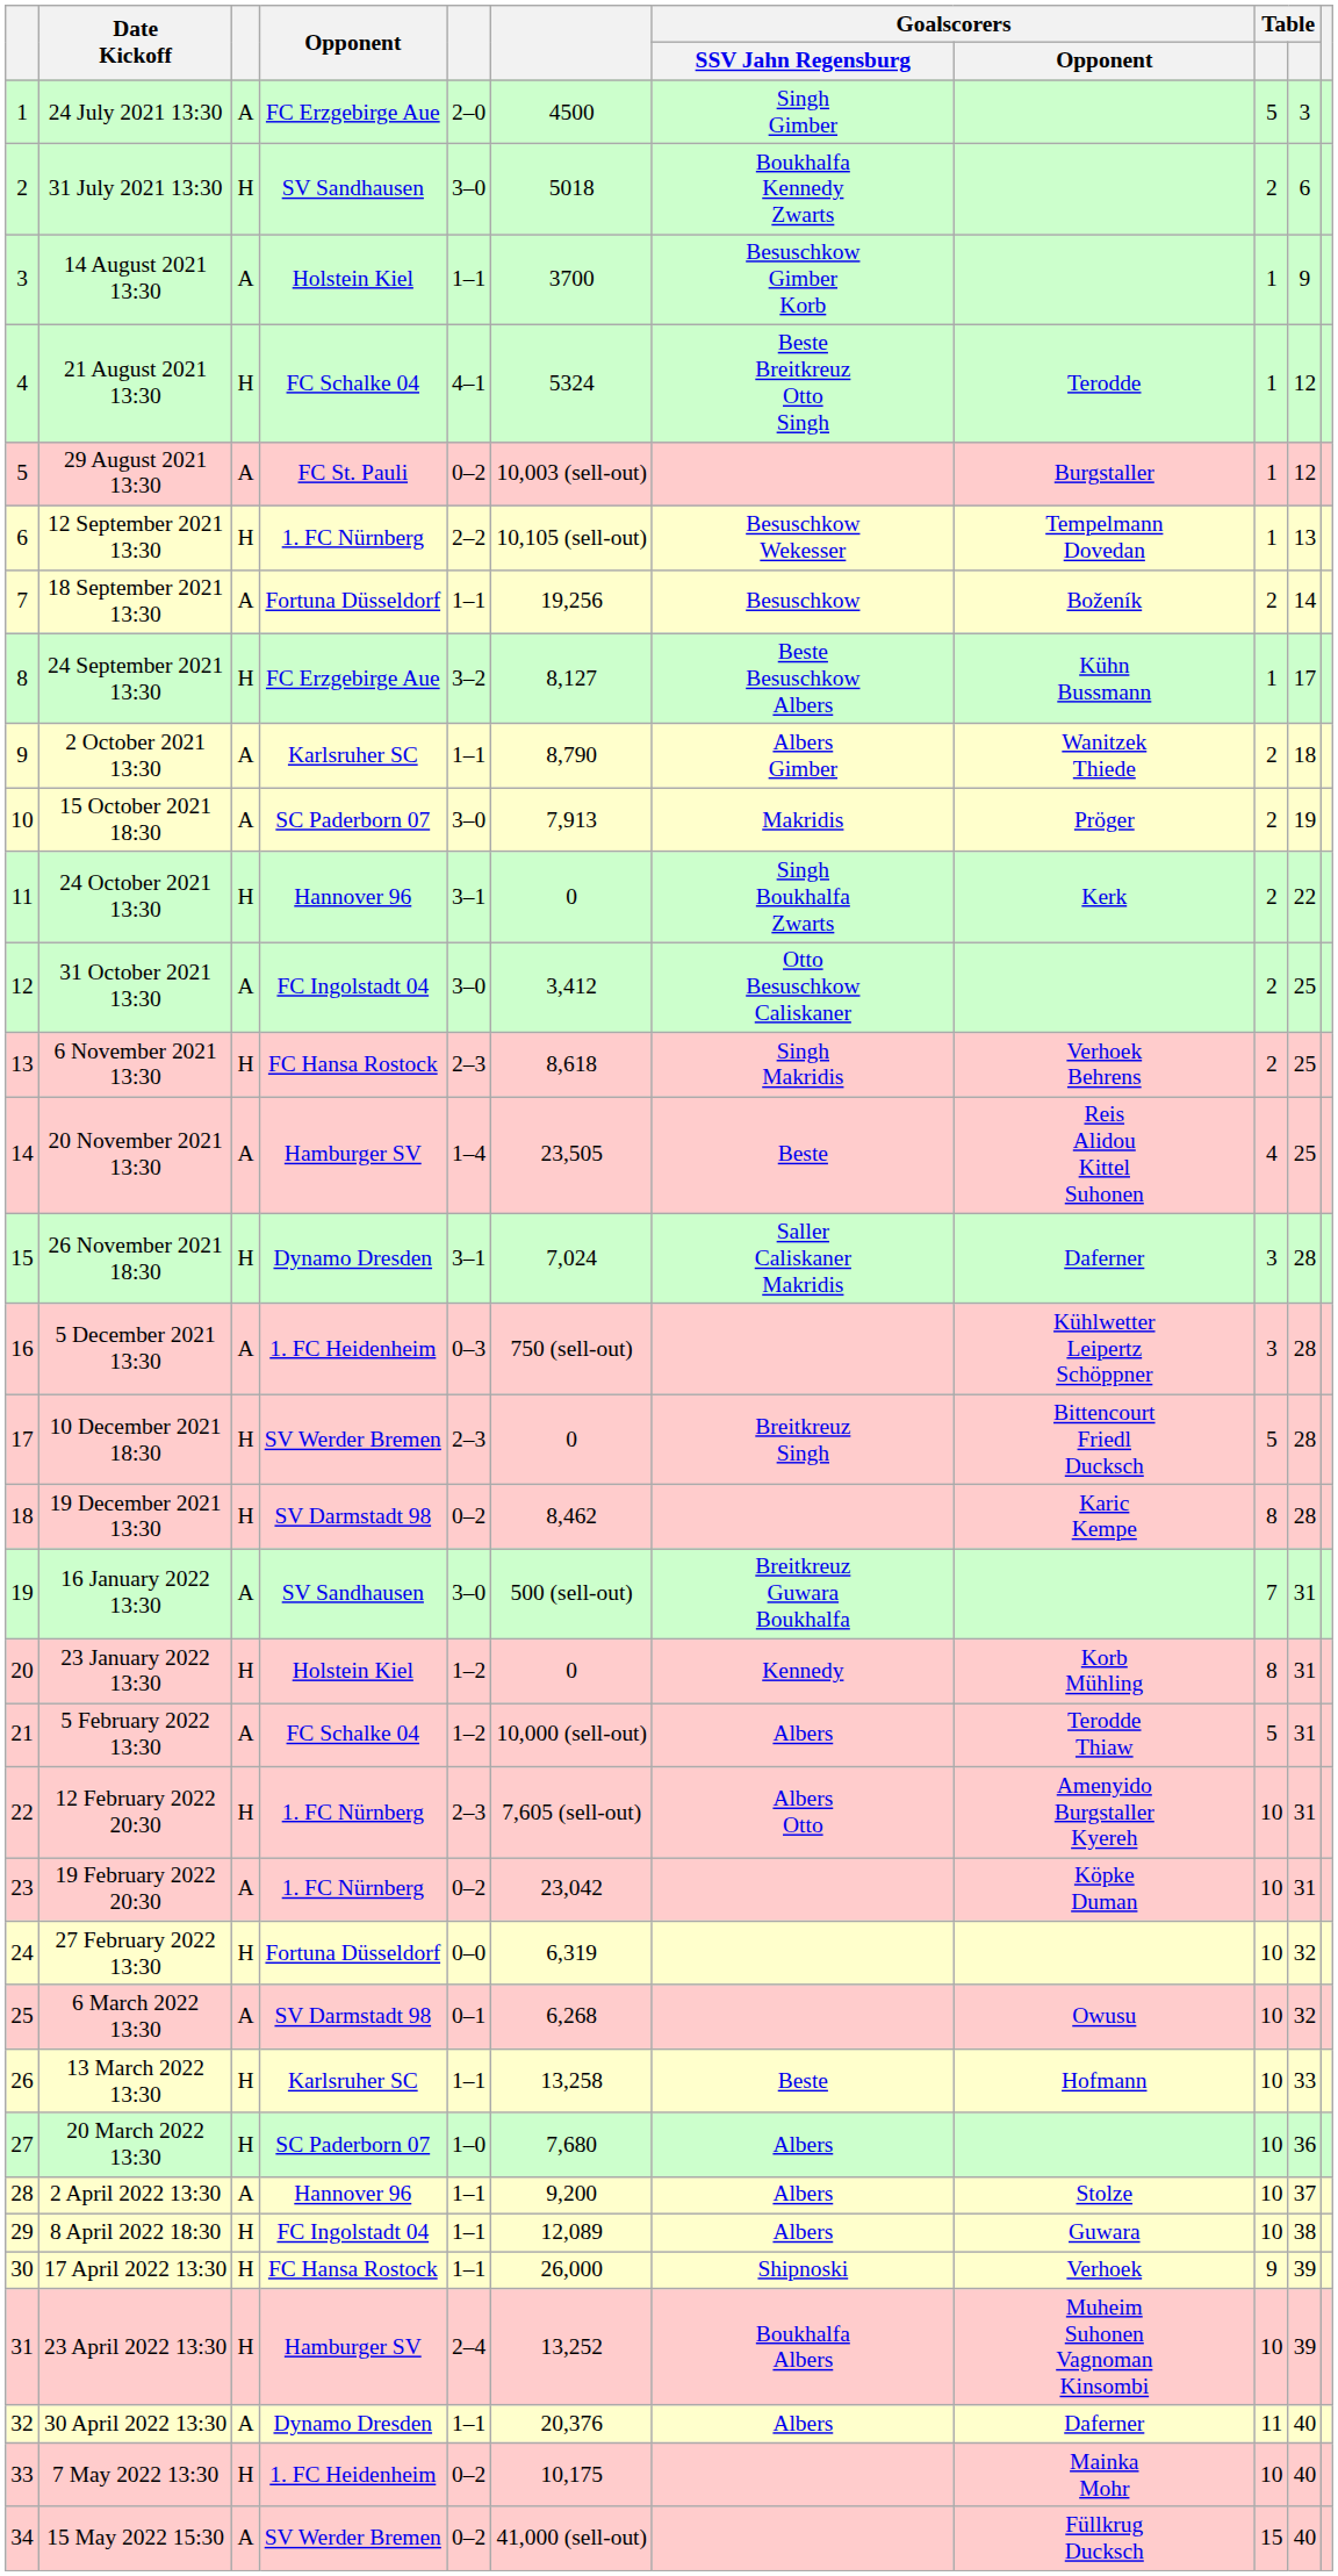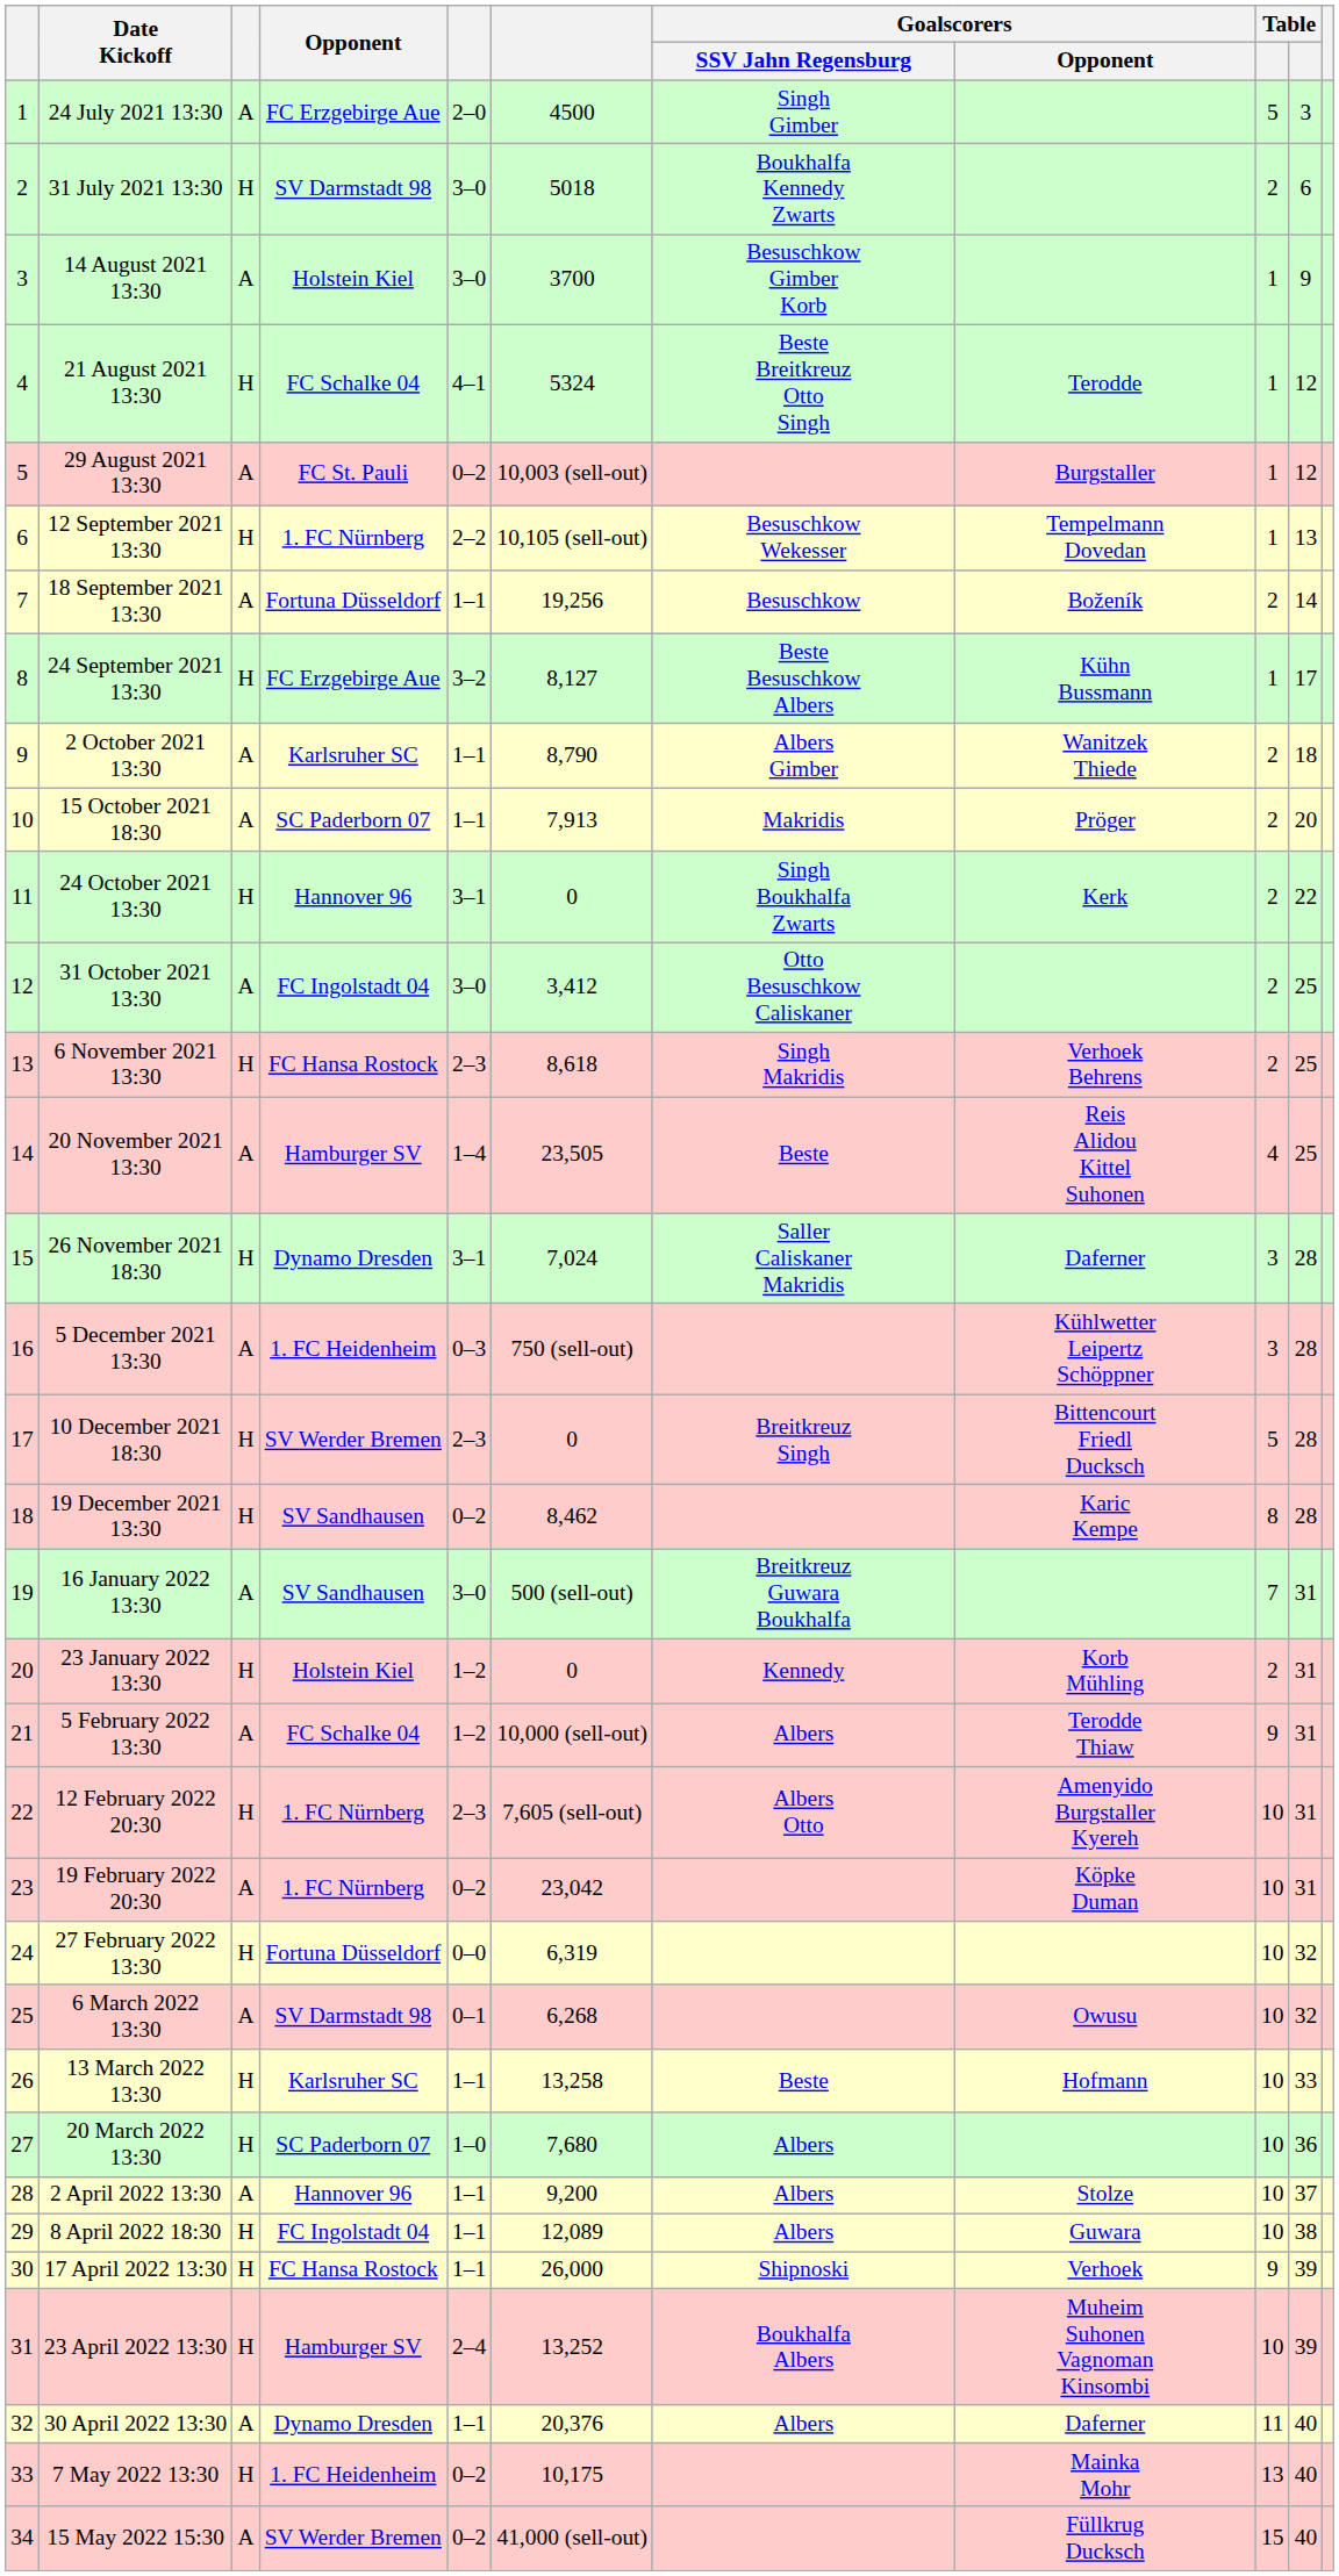 <table class="wikitable" Style="text-align: center;font-size:85%">
 <tr>
 <th rowspan="2"></th>
 <th rowspan="2" style="width:110px">Date<br>Kickoff</th>
 <th rowspan="2"></th>
 <th rowspan="2">Opponent</th>
 <th rowspan="2"><br></th>
 <th rowspan="2"></th>
 <th colspan="2">Goalscorers</th>
 <th colspan="2">Table</th>
 <th rowspan="2"></th>
 </tr>
 <tr>
 <th style="width:175px"><a href='#'>SSV Jahn Regensburg</a></th>
 <th style="width:175px">Opponent</th>
 <th></th>
 <th></th>
 </tr>
 <tr style="background:#CCFFCC;">
 <td>1</td>
 <td>24 July 2021 13:30</td>
 <td>A</td>
 <td><a href='#'>FC Erzgebirge Aue</a></td>
 <td>2–0</td>
 <td>4500</td>
 <td><a href='#'>Singh</a> <br> <a href='#'>Gimber</a> </td>
 <td></td>
 <td>5</td>
 <td>3</td>
 <td></td>
 </tr>
 <tr style="background:#CCFFCC;">
 <td>2</td>
 <td>31 July 2021 13:30</td>
 <td>H</td>
-<td><a href='#'>SV Sandhausen</a></td>
+<td><a href='#'>SV Darmstadt 98</a></td>
 <td>3–0</td>
 <td>5018</td>
 <td><a href='#'>Boukhalfa</a> <br> <a href='#'>Kennedy</a> <br> <a href='#'>Zwarts</a> </td>
 <td></td>
 <td>2</td>
 <td>6</td>
 <td></td>
 </tr>
 <tr style="background:#CCFFCC;">
 <td>3</td>
 <td>14 August 2021 13:30</td>
 <td>A</td>
 <td><a href='#'>Holstein Kiel</a></td>
-<td>1–1</td>
+<td>3–0</td>
 <td>3700</td>
 <td><a href='#'>Besuschkow</a> <br> <a href='#'>Gimber</a> <br> <a href='#'>Korb</a> </td>
 <td></td>
 <td>1</td>
 <td>9</td>
 <td></td>
 </tr>
 <tr style="background:#CCFFCC;">
 <td>4</td>
 <td>21 August 2021 13:30</td>
 <td>H</td>
 <td><a href='#'>FC Schalke 04</a></td>
 <td>4–1</td>
 <td>5324</td>
 <td><a href='#'>Beste</a> <br> <a href='#'>Breitkreuz</a> <br> <a href='#'>Otto</a> <br> <a href='#'>Singh</a> </td>
 <td><a href='#'>Terodde</a> </td>
 <td>1</td>
 <td>12</td>
 <td></td>
 </tr>
 <tr style="background:#FFCCCC;">
 <td>5</td>
 <td>29 August 2021 13:30</td>
 <td>A</td>
 <td><a href='#'>FC St. Pauli</a></td>
 <td>0–2</td>
 <td>10,003  (sell-out)</td>
 <td></td>
 <td><a href='#'>Burgstaller</a> </td>
 <td>1</td>
 <td>12</td>
 <td></td>
 </tr>
 <tr style="background:#FFFFCC;">
 <td>6</td>
 <td>12 September 2021 13:30</td>
 <td>H</td>
 <td><a href='#'>1. FC Nürnberg</a></td>
 <td>2–2</td>
 <td>10,105  (sell-out)</td>
 <td><a href='#'>Besuschkow</a> <br> <a href='#'>Wekesser</a> </td>
 <td><a href='#'>Tempelmann</a> <br> <a href='#'>Dovedan</a> </td>
 <td>1</td>
 <td>13</td>
 <td></td>
 </tr>
 <tr style="background:#FFFFCC;">
 <td>7</td>
 <td>18 September 2021 13:30</td>
 <td>A</td>
 <td><a href='#'>Fortuna Düsseldorf</a></td>
 <td>1–1</td>
 <td>19,256</td>
 <td><a href='#'>Besuschkow</a> </td>
 <td><a href='#'>Boženík</a> </td>
 <td>2</td>
 <td>14</td>
 <td></td>
 </tr>
 <tr style="background:#CCFFCC;">
 <td>8</td>
 <td>24 September 2021 13:30</td>
 <td>H</td>
 <td><a href='#'>FC Erzgebirge Aue</a></td>
 <td>3–2</td>
 <td>8,127</td>
 <td><a href='#'>Beste</a> <br> <a href='#'>Besuschkow</a> <br> <a href='#'>Albers</a> </td>
 <td><a href='#'>Kühn</a> <br> <a href='#'>Bussmann</a> </td>
 <td>1</td>
 <td>17</td>
 <td></td>
 </tr>
 <tr style="background:#FFFFCC;">
 <td>9</td>
 <td>2 October 2021 13:30</td>
 <td>A</td>
 <td><a href='#'>Karlsruher SC</a></td>
 <td>1–1</td>
 <td>8,790</td>
 <td><a href='#'>Albers</a> <br> <a href='#'>Gimber</a> </td>
 <td><a href='#'>Wanitzek</a> <br> <a href='#'>Thiede</a> </td>
 <td>2</td>
 <td>18</td>
 <td></td>
 </tr>
 <tr style="background:#FFFFCC;">
 <td>10</td>
 <td>15 October 2021 18:30</td>
 <td>A</td>
 <td><a href='#'>SC Paderborn 07</a></td>
-<td>3–0</td>
+<td>1–1</td>
 <td>7,913</td>
 <td><a href='#'>Makridis</a> </td>
 <td><a href='#'>Pröger</a> </td>
 <td>2</td>
-<td>19</td>
+<td>20</td>
 <td></td>
 </tr>
 <tr style="background:#CCFFCC;">
 <td>11</td>
 <td>24 October 2021 13:30</td>
 <td>H</td>
 <td><a href='#'>Hannover 96</a></td>
 <td>3–1</td>
 <td>0</td>
 <td><a href='#'>Singh</a> <br> <a href='#'>Boukhalfa</a> <br> <a href='#'>Zwarts</a> </td>
 <td><a href='#'>Kerk</a> </td>
 <td>2</td>
 <td>22</td>
 <td></td>
 </tr>
 <tr style="background:#CCFFCC;">
 <td>12</td>
 <td>31 October 2021 13:30</td>
 <td>A</td>
 <td><a href='#'>FC Ingolstadt 04</a></td>
 <td>3–0</td>
 <td>3,412</td>
 <td><a href='#'>Otto</a> <br> <a href='#'>Besuschkow</a> <br> <a href='#'>Caliskaner</a> </td>
 <td></td>
 <td>2</td>
 <td>25</td>
 <td></td>
 </tr>
 <tr style="background:#FFCCCC;">
 <td>13</td>
 <td>6 November 2021 13:30</td>
 <td>H</td>
 <td><a href='#'>FC Hansa Rostock</a></td>
 <td>2–3</td>
 <td>8,618</td>
 <td><a href='#'>Singh</a> <br> <a href='#'>Makridis</a> </td>
 <td><a href='#'>Verhoek</a> <br> <a href='#'>Behrens</a> </td>
 <td>2</td>
 <td>25</td>
 <td></td>
 </tr>
 <tr style="background:#FFCCCC;">
 <td>14</td>
 <td>20 November 2021 13:30</td>
 <td>A</td>
 <td><a href='#'>Hamburger SV</a></td>
 <td>1–4</td>
 <td>23,505</td>
 <td><a href='#'>Beste</a> </td>
 <td><a href='#'>Reis</a> <br> <a href='#'>Alidou</a> <br> <a href='#'>Kittel</a> <br> <a href='#'>Suhonen</a> </td>
 <td>4</td>
 <td>25</td>
 <td></td>
 </tr>
 <tr style="background:#CCFFCC;">
 <td>15</td>
 <td>26 November 2021 18:30</td>
 <td>H</td>
 <td><a href='#'>Dynamo Dresden</a></td>
 <td>3–1</td>
 <td>7,024</td>
 <td><a href='#'>Saller</a> <br> <a href='#'>Caliskaner</a> <br> <a href='#'>Makridis</a> </td>
 <td><a href='#'>Daferner</a> </td>
 <td>3</td>
 <td>28</td>
 <td></td>
 </tr>
 <tr style="background:#FFCCCC;">
 <td>16</td>
 <td>5 December 2021 13:30</td>
 <td>A</td>
 <td><a href='#'>1. FC Heidenheim</a></td>
 <td>0–3</td>
 <td>750 (sell-out)</td>
 <td></td>
 <td><a href='#'>Kühlwetter</a> <br> <a href='#'>Leipertz</a> <br> <a href='#'>Schöppner</a> </td>
 <td>3</td>
 <td>28</td>
 <td></td>
 </tr>
 <tr style="background:#FFCCCC;">
 <td>17</td>
 <td>10 December 2021 18:30</td>
 <td>H</td>
 <td><a href='#'>SV Werder Bremen</a></td>
 <td>2–3</td>
 <td>0</td>
 <td><a href='#'>Breitkreuz</a> <br> <a href='#'>Singh</a> </td>
 <td><a href='#'>Bittencourt</a> <br> <a href='#'>Friedl</a> <br> <a href='#'>Ducksch</a> </td>
 <td>5</td>
 <td>28</td>
 <td></td>
 </tr>
 <tr style="background:#FFCCCC;">
 <td>18</td>
 <td>19 December 2021 13:30</td>
 <td>H</td>
-<td><a href='#'>SV Darmstadt 98</a></td>
+<td><a href='#'>SV Sandhausen</a></td>
 <td>0–2</td>
 <td>8,462</td>
 <td></td>
 <td><a href='#'>Karic</a> <br> <a href='#'>Kempe</a> </td>
 <td>8</td>
 <td>28</td>
 <td></td>
 </tr>
 <tr style="background:#CCFFCC;">
 <td>19</td>
 <td>16 January 2022 13:30</td>
 <td>A</td>
 <td><a href='#'>SV Sandhausen</a></td>
 <td>3–0</td>
 <td>500 (sell-out)</td>
 <td><a href='#'>Breitkreuz</a> <br> <a href='#'>Guwara</a> <br> <a href='#'>Boukhalfa</a> </td>
 <td></td>
 <td>7</td>
 <td>31</td>
 <td></td>
 </tr>
 <tr style="background:#FFCCCC;">
 <td>20</td>
 <td>23 January 2022 13:30</td>
 <td>H</td>
 <td><a href='#'>Holstein Kiel</a></td>
 <td>1–2</td>
 <td>0</td>
 <td><a href='#'>Kennedy</a> </td>
 <td><a href='#'>Korb</a> <br> <a href='#'>Mühling</a> </td>
-<td>8</td>
+<td>2</td>
 <td>31</td>
 <td></td>
 </tr>
 <tr style="background:#FFCCCC;">
 <td>21</td>
 <td>5 February 2022 13:30</td>
 <td>A</td>
 <td><a href='#'>FC Schalke 04</a></td>
 <td>1–2</td>
 <td>10,000 (sell-out)</td>
 <td><a href='#'>Albers</a> </td>
 <td><a href='#'>Terodde</a> <br> <a href='#'>Thiaw</a> </td>
-<td>5</td>
+<td>9</td>
 <td>31</td>
 <td></td>
 </tr>
 <tr style="background:#FFCCCC;">
 <td>22</td>
 <td>12 February 2022 20:30</td>
 <td>H</td>
 <td><a href='#'>1. FC Nürnberg</a></td>
 <td>2–3</td>
 <td>7,605 (sell-out)</td>
 <td><a href='#'>Albers</a> <br> <a href='#'>Otto</a> </td>
 <td><a href='#'>Amenyido</a> <br> <a href='#'>Burgstaller</a> <br> <a href='#'>Kyereh</a> </td>
 <td>10</td>
 <td>31</td>
 <td></td>
 </tr>
 <tr style="background:#FFCCCC;">
 <td>23</td>
 <td>19 February 2022 20:30</td>
 <td>A</td>
 <td><a href='#'>1. FC Nürnberg</a></td>
 <td>0–2</td>
 <td>23,042</td>
 <td></td>
 <td><a href='#'>Köpke</a> <br> <a href='#'>Duman</a> </td>
 <td>10</td>
 <td>31</td>
 <td></td>
 </tr>
 <tr style="background:#FFFFCC;">
 <td>24</td>
 <td>27 February 2022 13:30</td>
 <td>H</td>
 <td><a href='#'>Fortuna Düsseldorf</a></td>
 <td>0–0</td>
 <td>6,319</td>
 <td></td>
 <td></td>
 <td>10</td>
 <td>32</td>
 <td></td>
 </tr>
 <tr style="background:#FFCCCC;">
 <td>25</td>
 <td>6 March 2022 13:30</td>
 <td>A</td>
 <td><a href='#'>SV Darmstadt 98</a></td>
 <td>0–1</td>
 <td>6,268</td>
 <td></td>
 <td><a href='#'>Owusu</a> </td>
 <td>10</td>
 <td>32</td>
 <td></td>
 </tr>
 <tr style="background:#FFFFCC;">
 <td>26</td>
 <td>13 March 2022 13:30</td>
 <td>H</td>
 <td><a href='#'>Karlsruher SC</a></td>
 <td>1–1</td>
 <td>13,258</td>
 <td><a href='#'>Beste</a> </td>
 <td><a href='#'>Hofmann</a> </td>
 <td>10</td>
 <td>33</td>
 <td></td>
 </tr>
 <tr style="background:#CCFFCC;">
 <td>27</td>
 <td>20 March 2022 13:30</td>
 <td>H</td>
 <td><a href='#'>SC Paderborn 07</a></td>
 <td>1–0</td>
 <td>7,680</td>
 <td><a href='#'>Albers</a> </td>
 <td></td>
 <td>10</td>
 <td>36</td>
 <td></td>
 </tr>
 <tr style="background:#FFFFCC;">
 <td>28</td>
 <td>2 April 2022 13:30</td>
 <td>A</td>
 <td><a href='#'>Hannover 96</a></td>
 <td>1–1</td>
 <td>9,200</td>
 <td><a href='#'>Albers</a> </td>
 <td><a href='#'>Stolze</a> </td>
 <td>10</td>
 <td>37</td>
 <td></td>
 </tr>
 <tr style="background:#FFFFCC;">
 <td>29</td>
 <td>8 April 2022 18:30</td>
 <td>H</td>
 <td><a href='#'>FC Ingolstadt 04</a></td>
 <td>1–1</td>
 <td>12,089</td>
 <td><a href='#'>Albers</a> </td>
 <td><a href='#'>Guwara</a> </td>
 <td>10</td>
 <td>38</td>
 <td></td>
 </tr>
 <tr style="background:#FFFFCC;">
 <td>30</td>
 <td>17 April 2022 13:30</td>
 <td>H</td>
 <td><a href='#'>FC Hansa Rostock</a></td>
 <td>1–1</td>
 <td>26,000</td>
 <td><a href='#'>Shipnoski</a> </td>
 <td><a href='#'>Verhoek</a> </td>
 <td>9</td>
 <td>39</td>
 <td></td>
 </tr>
 <tr style="background:#FFCCCC;">
 <td>31</td>
 <td>23 April 2022 13:30</td>
 <td>H</td>
 <td><a href='#'>Hamburger SV</a></td>
 <td>2–4</td>
 <td>13,252</td>
 <td><a href='#'>Boukhalfa</a> <br> <a href='#'>Albers</a> </td>
 <td><a href='#'>Muheim</a> <br> <a href='#'>Suhonen</a> <br> <a href='#'>Vagnoman</a> <br> <a href='#'>Kinsombi</a> </td>
 <td>10</td>
 <td>39</td>
 <td></td>
 </tr>
 <tr style="background:#FFFFCC;">
 <td>32</td>
 <td>30 April 2022 13:30</td>
 <td>A</td>
 <td><a href='#'>Dynamo Dresden</a></td>
 <td>1–1</td>
 <td>20,376</td>
 <td><a href='#'>Albers</a> </td>
 <td><a href='#'>Daferner</a> </td>
 <td>11</td>
 <td>40</td>
 <td></td>
 </tr>
 <tr style="background:#FFCCCC;">
 <td>33</td>
 <td>7 May 2022 13:30</td>
 <td>H</td>
 <td><a href='#'>1. FC Heidenheim</a></td>
 <td>0–2</td>
 <td>10,175</td>
 <td></td>
 <td><a href='#'>Mainka</a> <br> <a href='#'>Mohr</a> </td>
-<td>10</td>
+<td>13</td>
 <td>40</td>
 <td></td>
 </tr>
 <tr style="background:#FFCCCC;">
 <td>34</td>
 <td>15 May 2022 15:30</td>
 <td>A</td>
 <td><a href='#'>SV Werder Bremen</a></td>
 <td>0–2</td>
 <td>41,000 (sell-out)</td>
 <td></td>
 <td><a href='#'>Füllkrug</a> <br> <a href='#'>Ducksch</a> </td>
 <td>15</td>
 <td>40</td>
 <td></td>
 </tr>
 </table>
